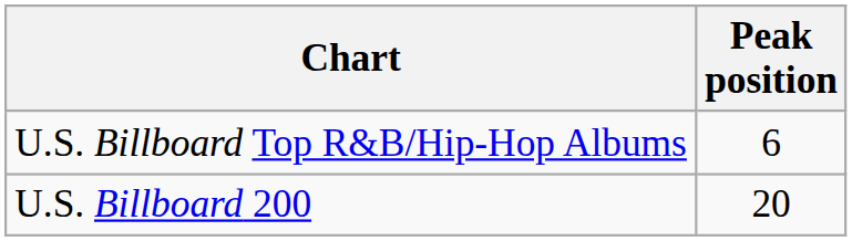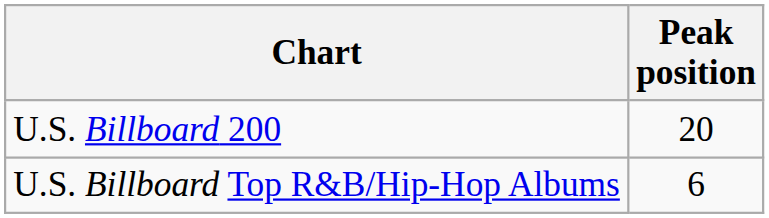 <table class="wikitable sortable">
 <tr>
 <th align="left">Chart</th>
 <th style="text-align:center;">Peak<br>position</th>
 </tr>
 <tr>
+<td align="left">U.S. <a href='#'><em>Billboard</em> 200</a></td>
+<td style="text-align:center;">20</td>
+</tr>
+<tr>
 <td align="left">U.S. <em>Billboard</em> <a href='#'>Top R&B/Hip-Hop Albums</a></td>
 <td style="text-align:center;">6</td>
 </tr>
-<tr>
-<td align="left">U.S. <a href='#'><em>Billboard</em> 200</a></td>
-<td style="text-align:center;">20</td>
-</tr>
 </table>
